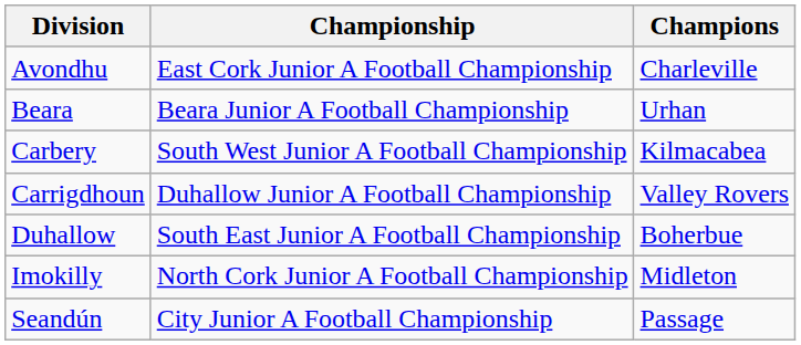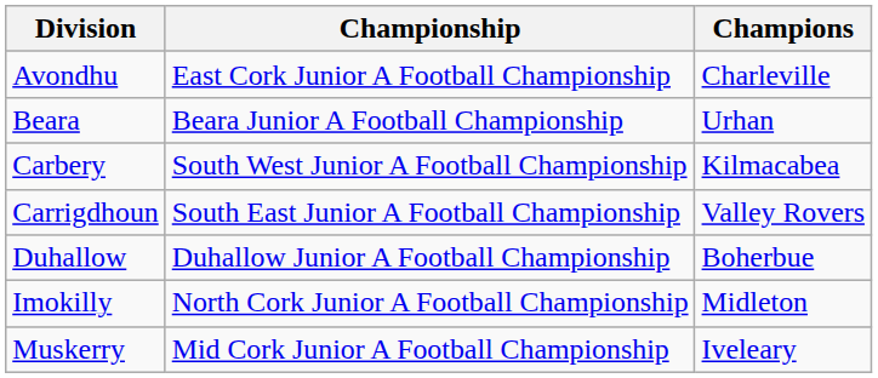 <table class=wikitable>
 <tr>
 <th>Division</th>
 <th>Championship</th>
 <th>Champions</th>
 </tr>
 <tr>
 <td><a href='#'>Avondhu</a></td>
 <td><a href='#'>East Cork Junior A Football Championship</a></td>
 <td><a href='#'>Charleville</a></td>
 </tr>
 <tr>
 <td><a href='#'>Beara</a></td>
 <td><a href='#'>Beara Junior A Football Championship</a></td>
 <td><a href='#'>Urhan</a></td>
 </tr>
 <tr>
 <td><a href='#'>Carbery</a></td>
 <td><a href='#'>South West Junior A Football Championship</a></td>
 <td><a href='#'>Kilmacabea</a></td>
 </tr>
 <tr>
 <td><a href='#'>Carrigdhoun</a></td>
-<td><a href='#'>Duhallow Junior A Football Championship</a></td>
+<td><a href='#'>South East Junior A Football Championship</a></td>
 <td><a href='#'>Valley Rovers</a></td>
 </tr>
 <tr>
 <td><a href='#'>Duhallow</a></td>
-<td><a href='#'>South East Junior A Football Championship</a></td>
+<td><a href='#'>Duhallow Junior A Football Championship</a></td>
 <td><a href='#'>Boherbue</a></td>
 </tr>
 <tr>
 <td><a href='#'>Imokilly</a></td>
 <td><a href='#'>North Cork Junior A Football Championship</a></td>
 <td><a href='#'>Midleton</a></td>
 </tr>
 <tr>
-<td><a href='#'>Seandún</a></td>
-<td><a href='#'>City Junior A Football Championship</a></td>
-<td><a href='#'>Passage</a></td>
+<td><a href='#'>Muskerry</a></td>
+<td><a href='#'>Mid Cork Junior A Football Championship</a></td>
+<td><a href='#'>Iveleary</a></td>
 </tr>
 </table>
